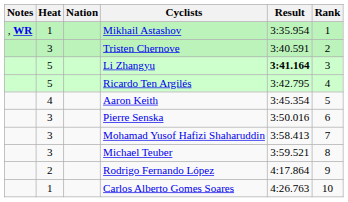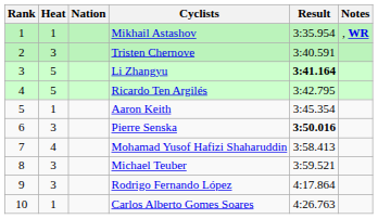 <table class="wikitable sortable" style="text-align:center;">
 <tr>
-<th class="unsortable">Notes</th>
+<th>Rank</th>
 <th>Heat</th>
 <th>Nation</th>
 <th class="unsortable">Cyclists</th>
 <th>Result</th>
-<th>Rank</th>
+<th class="unsortable">Notes</th>
 </tr>
 <tr bgcolor=bbf3bb>
-<td>, <strong><a href='#'>WR</a></strong></td>
+<td>1</td>
 <td>1</td>
 <td align=left></td>
 <td align=left><a href='#'>Mikhail Astashov</a></td>
 <td>3:35.954</td>
-<td>1</td>
+<td>, <strong><a href='#'>WR</a></strong></td>
 </tr>
 <tr bgcolor=bbf3bb>
-<td></td>
+<td>2</td>
 <td>3</td>
 <td align=left></td>
 <td align=left><a href='#'>Tristen Chernove</a></td>
 <td>3:40.591</td>
-<td>2</td>
+<td></td>
 </tr>
 <tr bgcolor=ccffcc>
-<td></td>
+<td>3</td>
 <td>5</td>
 <td align=left></td>
 <td align=left><a href='#'>Li Zhangyu</a></td>
 <td><strong>3:41.164</strong></td>
-<td>3</td>
+<td></td>
 </tr>
 <tr bgcolor=ccffcc>
-<td></td>
+<td>4</td>
 <td>5</td>
 <td align=left></td>
 <td align=left><a href='#'>Ricardo Ten Argilés</a></td>
 <td>3:42.795</td>
-<td>4</td>
+<td></td>
 </tr>
 <tr>
-<td></td>
-<td>4</td>
+<td>5</td>
+<td>1</td>
 <td align=left></td>
 <td align=left><a href='#'>Aaron Keith</a></td>
 <td>3:45.354</td>
-<td>5</td>
+<td></td>
 </tr>
 <tr>
-<td></td>
+<td>6</td>
 <td>3</td>
 <td align=left></td>
 <td align=left><a href='#'>Pierre Senska</a></td>
-<td>3:50.016</td>
-<td>6</td>
+<td><strong>3:50.016</strong></td>
+<td></td>
 </tr>
 <tr>
-<td></td>
-<td>3</td>
+<td>7</td>
+<td>4</td>
 <td align=left></td>
 <td align=left><a href='#'>Mohamad Yusof Hafizi Shaharuddin</a></td>
 <td>3:58.413</td>
-<td>7</td>
+<td></td>
 </tr>
 <tr>
-<td></td>
+<td>8</td>
 <td>3</td>
 <td align=left></td>
 <td align=left><a href='#'>Michael Teuber</a></td>
 <td>3:59.521</td>
-<td>8</td>
+<td></td>
 </tr>
 <tr>
-<td></td>
-<td>2</td>
+<td>9</td>
+<td>3</td>
 <td align=left></td>
 <td align=left><a href='#'>Rodrigo Fernando López</a></td>
 <td>4:17.864</td>
-<td>9</td>
+<td></td>
 </tr>
 <tr>
-<td></td>
+<td>10</td>
 <td>1</td>
 <td align=left></td>
 <td align=left><a href='#'>Carlos Alberto Gomes Soares</a></td>
 <td>4:26.763</td>
-<td>10</td>
+<td></td>
 </tr>
 </table>
